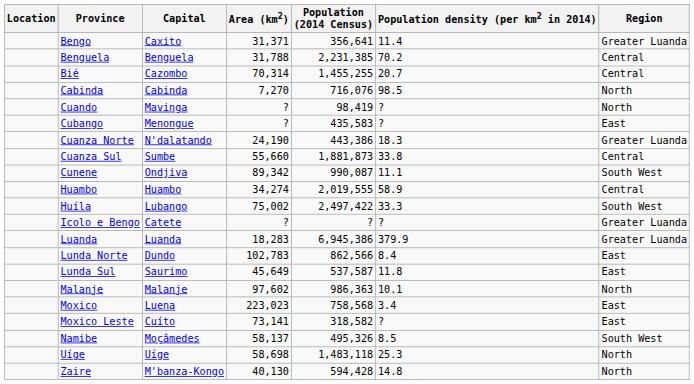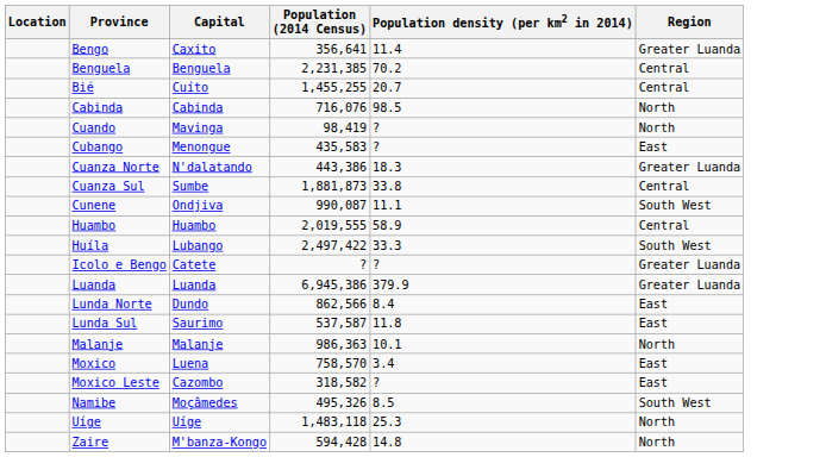 <table class="wikitable sortable">
 <tr bgcolor=#ACE1AF>
 <th>Location</th>
 <th>Province</th>
 <th>Capital</th>
-<th>Area (km<sup>2</sup>) </th>
 <th>Population <br> (2014 Census)</th>
 <th>Population density (per km<sup>2</sup> in 2014)</th>
 <th>Region</th>
 </tr>
 <tr>
 <td></td>
 <td><a href='#'>Bengo</a></td>
 <td><a href='#'>Caxito</a></td>
-<td align="right">31,371</td>
 <td align="right">356,641</td>
 <td>11.4</td>
 <td>Greater Luanda</td>
 </tr>
 <tr>
 <td></td>
 <td><a href='#'>Benguela</a></td>
 <td><a href='#'>Benguela</a></td>
-<td align="right">31,788</td>
 <td align="right">2,231,385</td>
 <td>70.2</td>
 <td>Central</td>
 </tr>
 <tr>
 <td></td>
 <td><a href='#'>Bié</a></td>
-<td><a href='#'>Cazombo</a></td>
-<td align="right">70,314</td>
+<td><a href='#'>Cuíto</a></td>
 <td align="right">1,455,255</td>
 <td>20.7</td>
 <td>Central</td>
 </tr>
 <tr>
 <td></td>
 <td><a href='#'>Cabinda</a></td>
 <td><a href='#'>Cabinda</a></td>
-<td align="right">7,270</td>
 <td align="right">716,076</td>
 <td>98.5</td>
 <td>North</td>
 </tr>
 <tr>
 <td></td>
 <td><a href='#'>Cuando</a></td>
 <td><a href='#'>Mavinga</a></td>
-<td align="right">?</td>
 <td align="right">98,419</td>
 <td>?</td>
 <td>North</td>
 </tr>
 <tr>
 <td></td>
 <td><a href='#'>Cubango</a></td>
 <td><a href='#'>Menongue</a></td>
-<td align="right">?</td>
 <td align="right">435,583</td>
 <td>?</td>
 <td>East</td>
 </tr>
 <tr>
 <td></td>
 <td><a href='#'>Cuanza Norte</a></td>
 <td><a href='#'>N'dalatando</a></td>
-<td align="right">24,190</td>
 <td align="right">443,386</td>
 <td>18.3</td>
 <td>Greater Luanda</td>
 </tr>
 <tr>
 <td></td>
 <td><a href='#'>Cuanza Sul</a></td>
 <td><a href='#'>Sumbe</a></td>
-<td align="right">55,660</td>
 <td align="right">1,881,873</td>
 <td>33.8</td>
 <td>Central</td>
 </tr>
 <tr>
 <td></td>
 <td><a href='#'>Cunene</a></td>
 <td><a href='#'>Ondjiva</a></td>
-<td align="right">89,342</td>
 <td align="right">990,087</td>
 <td>11.1</td>
 <td>South West</td>
 </tr>
 <tr>
 <td></td>
 <td><a href='#'>Huambo</a></td>
 <td><a href='#'>Huambo</a></td>
-<td align="right">34,274</td>
 <td align="right">2,019,555</td>
 <td>58.9</td>
 <td>Central</td>
 </tr>
 <tr>
 <td></td>
 <td><a href='#'>Huíla</a></td>
 <td><a href='#'>Lubango</a></td>
-<td align="right">75,002</td>
 <td align="right">2,497,422</td>
 <td>33.3</td>
 <td>South West</td>
 </tr>
 <tr>
 <td></td>
 <td><a href='#'>Icolo e Bengo</a></td>
 <td><a href='#'>Catete</a></td>
 <td align="right">?</td>
-<td align="right">?</td>
 <td>?</td>
 <td>Greater Luanda</td>
 </tr>
 <tr>
 <td></td>
 <td><a href='#'>Luanda</a></td>
 <td><a href='#'>Luanda</a></td>
-<td align="right">18,283</td>
 <td align="right">6,945,386</td>
 <td>379.9</td>
 <td>Greater Luanda</td>
 </tr>
 <tr>
 <td></td>
 <td><a href='#'>Lunda Norte</a></td>
 <td><a href='#'>Dundo</a></td>
-<td align="right">102,783</td>
 <td align="right">862,566</td>
 <td>8.4</td>
 <td>East</td>
 </tr>
 <tr>
 <td></td>
 <td><a href='#'>Lunda Sul</a></td>
 <td><a href='#'>Saurimo</a></td>
-<td align="right">45,649</td>
 <td align="right">537,587</td>
 <td>11.8</td>
 <td>East</td>
 </tr>
 <tr>
 <td></td>
 <td><a href='#'>Malanje</a></td>
 <td><a href='#'>Malanje</a></td>
-<td align="right">97,602</td>
 <td align="right">986,363</td>
 <td>10.1</td>
 <td>North</td>
 </tr>
 <tr>
 <td></td>
 <td><a href='#'>Moxico</a></td>
 <td><a href='#'>Luena</a></td>
-<td align="right">223,023</td>
-<td align="right">758,568</td>
+<td align="right">758,570</td>
 <td>3.4</td>
 <td>East</td>
 </tr>
 <tr>
 <td></td>
 <td><a href='#'>Moxico Leste</a></td>
-<td><a href='#'>Cuíto</a></td>
-<td align="right">73,141</td>
+<td><a href='#'>Cazombo</a></td>
 <td align="right">318,582</td>
 <td>?</td>
 <td>East</td>
 </tr>
 <tr>
 <td></td>
 <td><a href='#'>Namibe</a></td>
 <td><a href='#'>Moçâmedes</a></td>
-<td align="right">58,137</td>
 <td align="right">495,326</td>
 <td>8.5</td>
 <td>South West</td>
 </tr>
 <tr>
 <td></td>
 <td><a href='#'>Uíge</a></td>
 <td><a href='#'>Uíge</a></td>
-<td align="right">58,698</td>
 <td align="right">1,483,118</td>
 <td>25.3</td>
 <td>North</td>
 </tr>
 <tr>
 <td></td>
 <td><a href='#'>Zaire</a></td>
 <td><a href='#'>M'banza-Kongo</a></td>
-<td align="right">40,130</td>
 <td align="right">594,428</td>
 <td>14.8</td>
 <td>North</td>
 </tr>
 </table>
